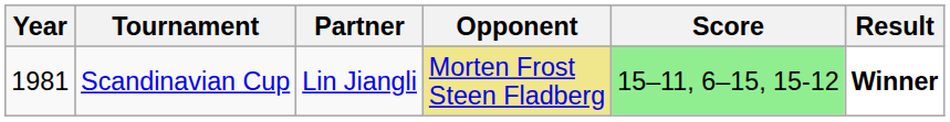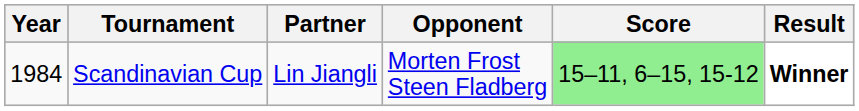 <table class="sortable wikitable" style="font-size: 90%;">
 <tr>
 <th>Year</th>
 <th>Tournament</th>
 <th>Partner</th>
 <th>Opponent</th>
 <th>Score</th>
 <th>Result</th>
 </tr>
 <tr>
-<td align="center">1981</td>
+<td align="center">1984</td>
 <td align="left"><a href='#'>Scandinavian Cup</a></td>
 <td align="left"> <a href='#'>Lin Jiangli</a></td>
-<td align="left" style="background: khaki;"> <a href='#'>Morten Frost</a><br>  <a href='#'>Steen Fladberg</a></td>
+<td align="left"> <a href='#'>Morten Frost</a><br>  <a href='#'>Steen Fladberg</a></td>
 <td align="left" style="background: lightgreen;">15–11, 6–15, 15-12</td>
 <td style="text-align:left; background:white"> <strong>Winner</strong></td>
 </tr>
 </table>
